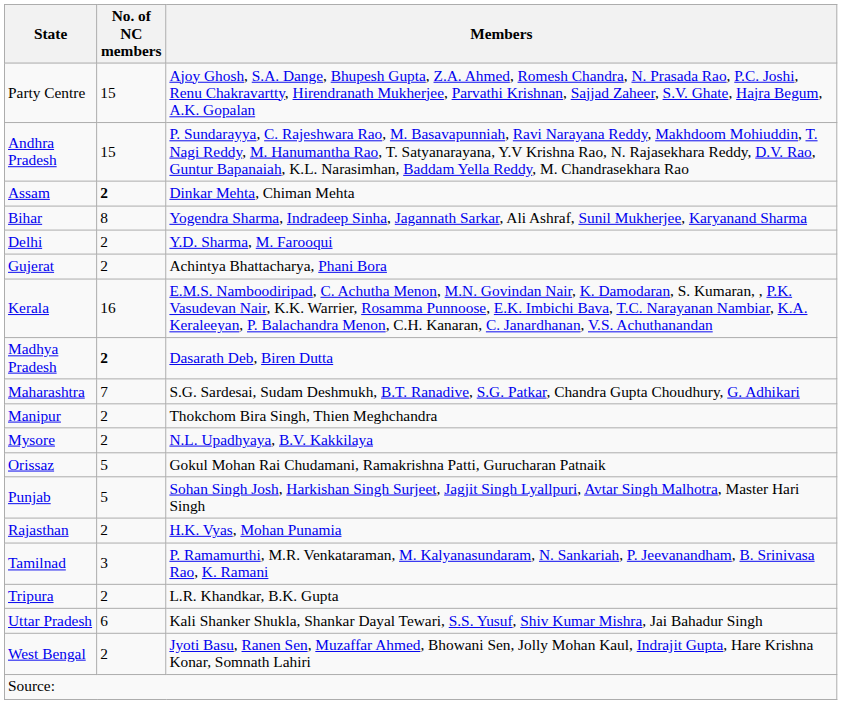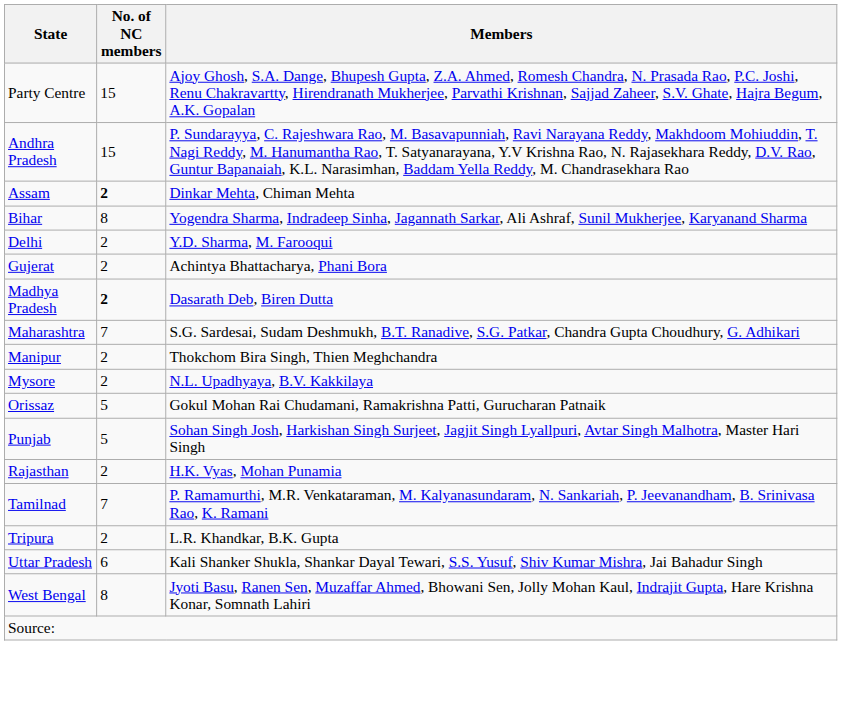 <table class="wikitable mw-collapsible mw-collapsed floatright">
 <tr>
 <th scope="col">State</th>
 <th scope="col">No. of NC<br>members</th>
 <th scope="col">Members</th>
 </tr>
 <tr>
 <td>Party Centre</td>
 <td>15</td>
 <td><a href='#'>Ajoy Ghosh</a>, <a href='#'>S.A. Dange</a>, <a href='#'>Bhupesh Gupta</a>, <a href='#'>Z.A. Ahmed</a>, <a href='#'>Romesh Chandra</a>, <a href='#'>N. Prasada Rao</a>, <a href='#'>P.C. Joshi</a>, <a href='#'>Renu Chakravartty</a>, <a href='#'>Hirendranath Mukherjee</a>, <a href='#'>Parvathi Krishnan</a>, <a href='#'>Sajjad Zaheer</a>, <a href='#'>S.V. Ghate</a>, <a href='#'>Hajra Begum</a>, <a href='#'>A.K. Gopalan</a></td>
 </tr>
 <tr>
 <td><a href='#'>Andhra Pradesh</a></td>
 <td>15</td>
 <td><a href='#'>P. Sundarayya</a>, <a href='#'>C. Rajeshwara Rao</a>, <a href='#'>M. Basavapunniah</a>, <a href='#'>Ravi Narayana Reddy</a>, <a href='#'>Makhdoom Mohiuddin</a>, <a href='#'>T. Nagi Reddy</a>, <a href='#'>M. Hanumantha Rao</a>, T. Satyanarayana, Y.V Krishna Rao, N. Rajasekhara Reddy, <a href='#'>D.V. Rao</a>, <a href='#'>Guntur Bapanaiah</a>, K.L. Narasimhan, <a href='#'>Baddam Yella Reddy</a>, M. Chandrasekhara Rao</td>
 </tr>
 <tr>
 <td><a href='#'>Assam</a></td>
 <td><strong>2</strong></td>
 <td><a href='#'>Dinkar Mehta</a>, Chiman Mehta</td>
 </tr>
 <tr>
 <td><a href='#'>Bihar</a></td>
 <td>8</td>
 <td><a href='#'>Yogendra Sharma</a>, <a href='#'>Indradeep Sinha</a>, <a href='#'>Jagannath Sarkar</a>, Ali Ashraf, <a href='#'>Sunil Mukherjee</a>, <a href='#'>Karyanand Sharma</a></td>
 </tr>
 <tr>
 <td><a href='#'>Delhi</a></td>
 <td>2</td>
 <td><a href='#'>Y.D. Sharma</a>, <a href='#'>M. Farooqui</a></td>
 </tr>
 <tr>
 <td><a href='#'>Gujerat</a></td>
 <td>2</td>
 <td>Achintya Bhattacharya, <a href='#'>Phani Bora</a></td>
-</tr>
-<tr>
-<td><a href='#'>Kerala</a></td>
-<td>16</td>
-<td><a href='#'>E.M.S. Namboodiripad</a>, <a href='#'>C. Achutha Menon</a>, <a href='#'>M.N. Govindan Nair</a>, <a href='#'>K. Damodaran</a>, S. Kumaran, , <a href='#'>P.K. Vasudevan Nair</a>, K.K. Warrier, <a href='#'>Rosamma Punnoose</a>, <a href='#'>E.K. Imbichi Bava</a>, <a href='#'>T.C. Narayanan Nambiar</a>, <a href='#'>K.A. Keraleeyan</a>, <a href='#'>P. Balachandra Menon</a>, C.H. Kanaran, <a href='#'>C. Janardhanan</a>, <a href='#'>V.S. Achuthanandan</a></td>
 </tr>
 <tr>
 <td><a href='#'>Madhya Pradesh</a></td>
 <td><strong>2</strong></td>
 <td><a href='#'>Dasarath Deb</a>, <a href='#'>Biren Dutta</a></td>
 </tr>
 <tr>
 <td><a href='#'>Maharashtra</a></td>
 <td>7</td>
 <td>S.G. Sardesai, Sudam Deshmukh, <a href='#'>B.T. Ranadive</a>, <a href='#'>S.G. Patkar</a>, Chandra Gupta Choudhury, <a href='#'>G. Adhikari</a></td>
 </tr>
 <tr>
 <td><a href='#'>Manipur</a></td>
 <td>2</td>
 <td>Thokchom Bira Singh, Thien Meghchandra</td>
 </tr>
 <tr>
 <td><a href='#'>Mysore</a></td>
 <td>2</td>
 <td><a href='#'>N.L. Upadhyaya</a>, <a href='#'>B.V. Kakkilaya</a></td>
 </tr>
 <tr>
 <td><a href='#'>Orissaz</a></td>
 <td>5</td>
 <td>Gokul Mohan Rai Chudamani, Ramakrishna Patti, Gurucharan Patnaik</td>
 </tr>
 <tr>
 <td><a href='#'>Punjab</a></td>
 <td>5</td>
 <td><a href='#'>Sohan Singh Josh</a>, <a href='#'>Harkishan Singh Surjeet</a>, <a href='#'>Jagjit Singh Lyallpuri</a>, <a href='#'>Avtar Singh Malhotra</a>, Master Hari Singh</td>
 </tr>
 <tr>
 <td><a href='#'>Rajasthan</a></td>
 <td>2</td>
 <td><a href='#'>H.K. Vyas</a>, <a href='#'>Mohan Punamia</a></td>
 </tr>
 <tr>
 <td><a href='#'>Tamilnad</a></td>
-<td>3</td>
+<td>7</td>
 <td><a href='#'>P. Ramamurthi</a>, M.R. Venkataraman, <a href='#'>M. Kalyanasundaram</a>, <a href='#'>N. Sankariah</a>, <a href='#'>P. Jeevanandham</a>, <a href='#'>B. Srinivasa Rao</a>, <a href='#'>K. Ramani</a></td>
 </tr>
 <tr>
 <td><a href='#'>Tripura</a></td>
 <td>2</td>
 <td>L.R. Khandkar, B.K. Gupta</td>
 </tr>
 <tr>
 <td><a href='#'>Uttar Pradesh</a></td>
 <td>6</td>
 <td>Kali Shanker Shukla, Shankar Dayal Tewari, <a href='#'>S.S. Yusuf</a>, <a href='#'>Shiv Kumar Mishra</a>, Jai Bahadur Singh</td>
 </tr>
 <tr>
 <td><a href='#'>West Bengal</a></td>
-<td>2</td>
+<td>8</td>
 <td><a href='#'>Jyoti Basu</a>, <a href='#'>Ranen Sen</a>, <a href='#'>Muzaffar Ahmed</a>, Bhowani Sen, Jolly Mohan Kaul, <a href='#'>Indrajit Gupta</a>, Hare Krishna Konar, Somnath Lahiri</td>
 </tr>
 <tr>
 <td colspan=3>Source:</td>
 </tr>
 </table>
